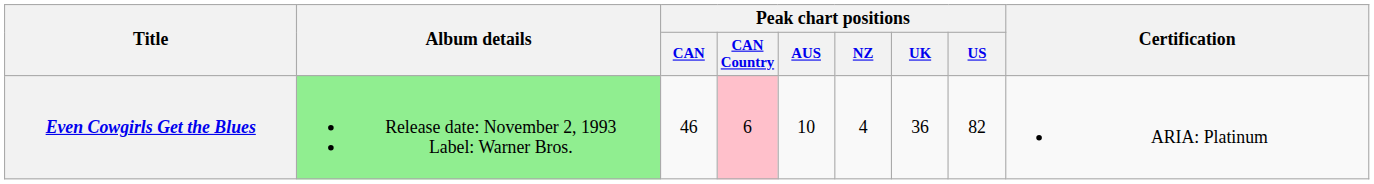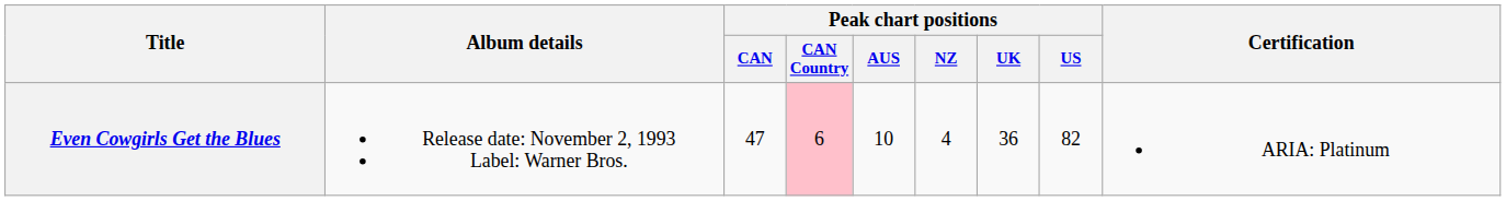 <table class="wikitable plainrowheaders" style="text-align:center;">
 <tr>
 <th rowspan="2" style="width:16em;">Title</th>
 <th rowspan="2" style="width:20em;">Album details</th>
 <th colspan="6">Peak chart positions</th>
 <th rowspan="2" style="width:20em;">Certification</th>
 </tr>
 <tr style="font-size:smaller;">
 <th width="45"><a href='#'>CAN</a></th>
 <th width="45"><a href='#'>CAN Country</a></th>
 <th width="45"><a href='#'>AUS</a><br></th>
 <th width="45"><a href='#'>NZ</a><br></th>
 <th width="45"><a href='#'>UK</a><br></th>
 <th width="45"><a href='#'>US</a><br></th>
 </tr>
 <tr>
 <th scope="row"><em><a href='#'>Even Cowgirls Get the Blues</a></em></th>
-<td style="background: lightgreen;"><br><ul><li>Release date: November 2, 1993</li><li>Label: Warner Bros.</li></ul></td>
-<td>46</td>
+<td><br><ul><li>Release date: November 2, 1993</li><li>Label: Warner Bros.</li></ul></td>
+<td>47</td>
 <td style="background: pink;">6</td>
 <td>10</td>
 <td>4</td>
 <td>36</td>
 <td>82</td>
 <td><br><ul><li>ARIA: Platinum</li></ul></td>
 </tr>
 </table>
